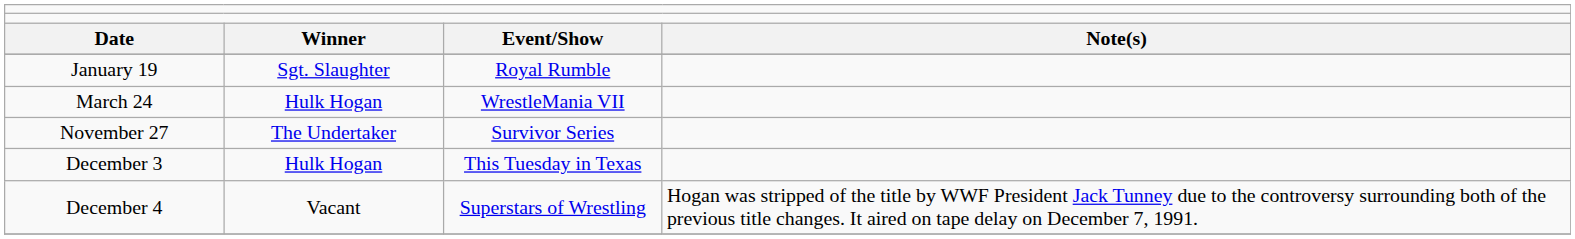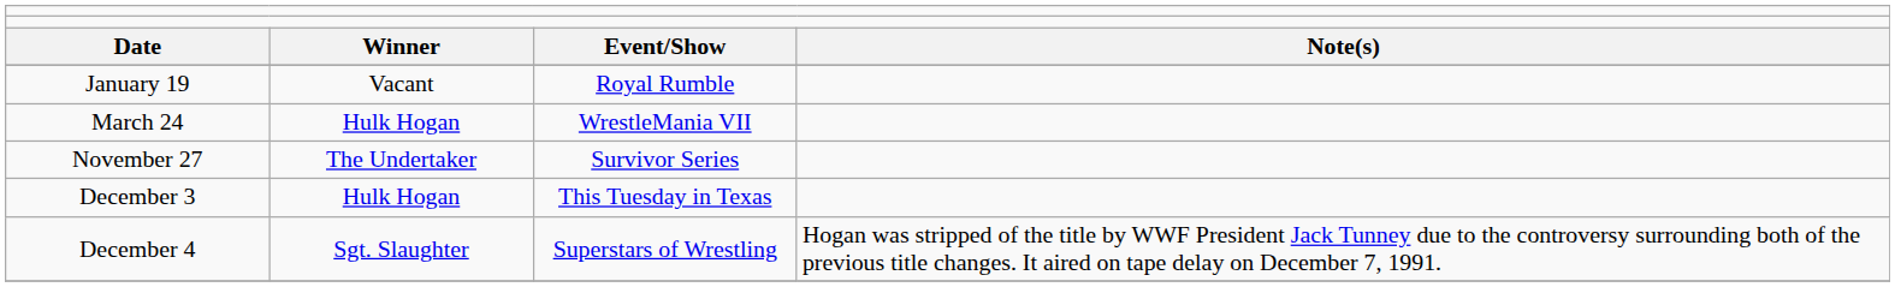 <table class="wikitable" style="text-align:center; width:100%;">
 <tr>
 <td colspan="5"></td>
 </tr>
 <tr>
 <td colspan="5"><strong></strong></td>
 </tr>
 <tr>
 <th width="14%">Date</th>
 <th width="14%">Winner</th>
 <th width="14%">Event/Show</th>
 <th width="58%">Note(s)</th>
 </tr>
 <tr>
 </tr>
 <tr>
 <td>January 19</td>
-<td><a href='#'>Sgt. Slaughter</a></td>
+<td>Vacant</td>
 <td><a href='#'>Royal Rumble</a></td>
 <td align="left"></td>
 </tr>
 <tr>
 <td>March 24</td>
 <td><a href='#'>Hulk Hogan</a></td>
 <td><a href='#'>WrestleMania VII</a></td>
 <td align="left"></td>
 </tr>
 <tr>
 <td>November 27</td>
 <td><a href='#'>The Undertaker</a></td>
 <td><a href='#'>Survivor Series</a></td>
 <td align="left"></td>
 </tr>
 <tr>
 <td>December 3</td>
 <td><a href='#'>Hulk Hogan</a></td>
 <td><a href='#'>This Tuesday in Texas</a></td>
 <td align="left"></td>
 </tr>
 <tr>
 <td>December 4</td>
-<td>Vacant</td>
+<td><a href='#'>Sgt. Slaughter</a></td>
 <td><a href='#'>Superstars of Wrestling</a></td>
 <td align="left">Hogan was stripped of the title by WWF President <a href='#'>Jack Tunney</a> due to the controversy surrounding both of the previous title changes. It aired on tape delay on December 7, 1991.</td>
 </tr>
 <tr>
 </tr>
 </table>
